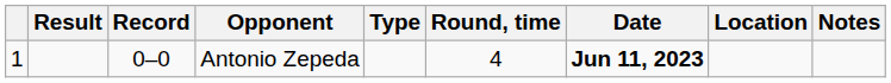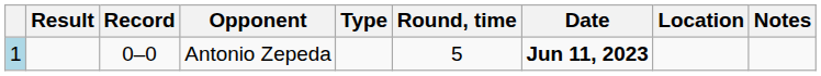 <table class="wikitable" style="text-align:center">
 <tr>
 <th></th>
 <th>Result</th>
 <th>Record</th>
 <th>Opponent</th>
 <th>Type</th>
 <th>Round, time</th>
 <th>Date</th>
 <th>Location</th>
 <th>Notes</th>
 </tr>
 <tr>
-<td>1</td>
+<td style="background: lightblue;">1</td>
 <td></td>
 <td>0–0 </td>
 <td align=left>Antonio Zepeda</td>
 <td></td>
-<td>4</td>
+<td>5</td>
 <td><strong>Jun 11, 2023</strong></td>
 <td align=left></td>
 <td align=left></td>
 </tr>
 </table>
